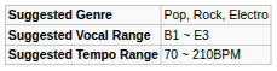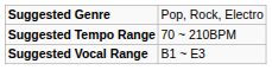 <table class="wikitable">
 <tr>
 <td><strong>Suggested Genre</strong></td>
 <td>Pop, Rock, Electro</td>
 </tr>
 <tr>
+<td><strong>Suggested Tempo Range</strong></td>
+<td>70 ~ 210BPM</td>
+</tr>
+<tr>
 <td><strong>Suggested Vocal Range</strong></td>
 <td>B1 ~ E3</td>
 </tr>
-<tr>
-<td><strong>Suggested Tempo Range</strong></td>
-<td>70 ~ 210BPM</td>
-</tr>
 </table>
